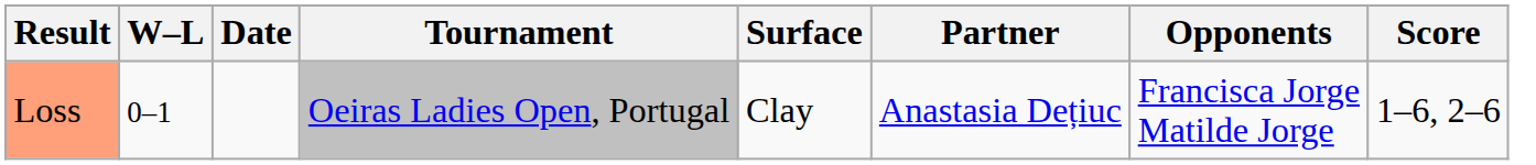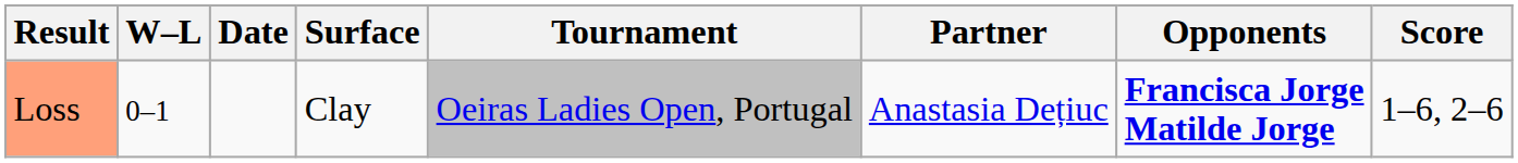 <table class="sortable wikitable">
 <tr>
 <th>Result</th>
 <th class="unsortable">W–L</th>
 <th>Date</th>
+<th>Surface</th>
 <th>Tournament</th>
-<th>Surface</th>
 <th>Partner</th>
 <th>Opponents</th>
 <th class="unsortable">Score</th>
 </tr>
 <tr>
 <td style="background:#ffa07a;">Loss</td>
 <td><small>0–1</small></td>
 <td><a href='#'></a></td>
+<td>Clay</td>
 <td bgcolor=silver><a href='#'>Oeiras Ladies Open</a>, Portugal</td>
-<td>Clay</td>
 <td> <a href='#'>Anastasia Dețiuc</a></td>
-<td> <a href='#'>Francisca Jorge</a> <br>  <a href='#'>Matilde Jorge</a></td>
+<td><strong> <a href='#'>Francisca Jorge</a> <br>  <a href='#'>Matilde Jorge</a></strong></td>
 <td>1–6, 2–6</td>
 </tr>
 </table>
